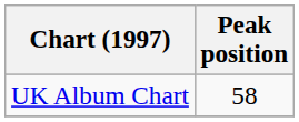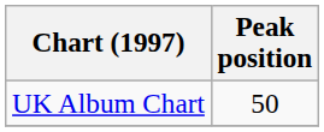 <table class="wikitable sortable">
 <tr>
 <th>Chart (1997)</th>
 <th>Peak<br>position</th>
 </tr>
 <tr>
 <td align="left"><a href='#'>UK Album Chart</a></td>
-<td align="center">58</td>
+<td align="center">50</td>
 </tr>
 <tr>
 </tr>
 </table>
